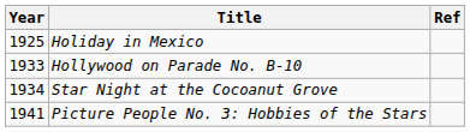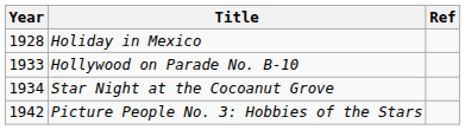 <table class="wikitable sortable sticky-header">
 <tr>
 <th scope="col">Year</th>
 <th scope="col">Title</th>
 <th scope="col" class="unsortable">Ref</th>
 </tr>
 <tr>
-<td>1925</td>
+<td>1928</td>
 <td scope="row"><em>Holiday in Mexico</em></td>
 <td align=center></td>
 </tr>
 <tr>
 <td>1933</td>
 <td scope="row"><em>Hollywood on Parade No. B-10</em></td>
 <td align=center></td>
 </tr>
 <tr>
 <td>1934</td>
 <td scope="row"><em>Star Night at the Cocoanut Grove</em></td>
 <td align=center></td>
 </tr>
 <tr>
-<td>1941</td>
+<td>1942</td>
 <td scope="row"><em>Picture People No. 3: Hobbies of the Stars</em></td>
 <td align=center></td>
 </tr>
 </table>
